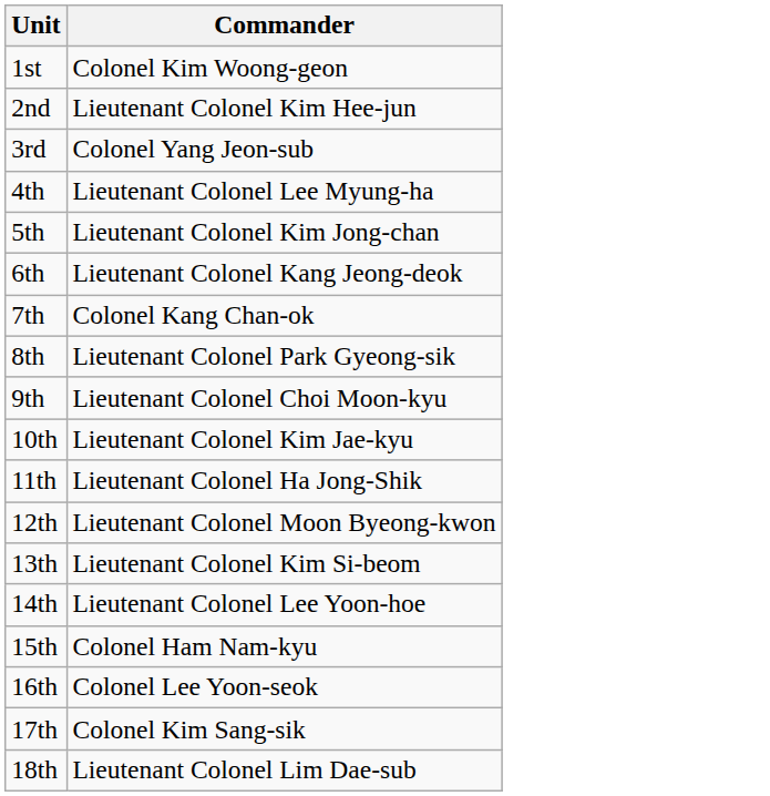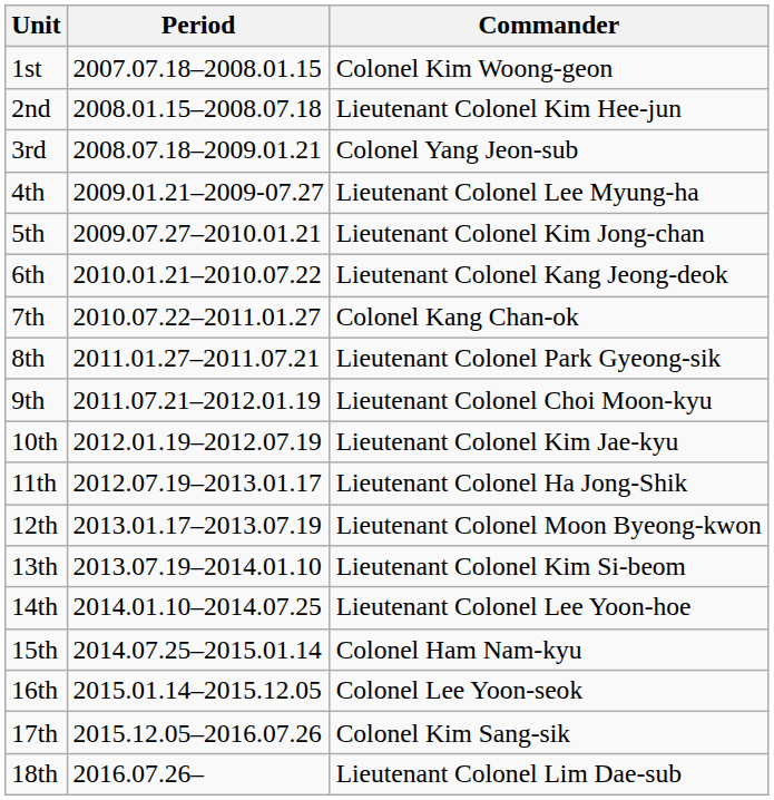 <table class="wikitable">
 <tr>
 <th>Unit</th>
+<th>Period</th>
 <th>Commander</th>
 </tr>
 <tr>
 <td>1st</td>
+<td>2007.07.18–2008.01.15</td>
 <td>Colonel Kim Woong-geon</td>
 </tr>
 <tr>
 <td>2nd</td>
+<td>2008.01.15–2008.07.18</td>
 <td>Lieutenant Colonel Kim Hee-jun</td>
 </tr>
 <tr>
 <td>3rd</td>
+<td>2008.07.18–2009.01.21</td>
 <td>Colonel Yang Jeon-sub</td>
 </tr>
 <tr>
 <td>4th</td>
+<td>2009.01.21–2009-07.27</td>
 <td>Lieutenant Colonel Lee Myung-ha</td>
 </tr>
 <tr>
 <td>5th</td>
+<td>2009.07.27–2010.01.21</td>
 <td>Lieutenant Colonel Kim Jong-chan</td>
 </tr>
 <tr>
 <td>6th</td>
+<td>2010.01.21–2010.07.22</td>
 <td>Lieutenant Colonel Kang Jeong-deok</td>
 </tr>
 <tr>
 <td>7th</td>
+<td>2010.07.22–2011.01.27</td>
 <td>Colonel Kang Chan-ok</td>
 </tr>
 <tr>
 <td>8th</td>
+<td>2011.01.27–2011.07.21</td>
 <td>Lieutenant Colonel Park Gyeong-sik</td>
 </tr>
 <tr>
 <td>9th</td>
+<td>2011.07.21–2012.01.19</td>
 <td>Lieutenant Colonel Choi Moon-kyu</td>
 </tr>
 <tr>
 <td>10th</td>
+<td>2012.01.19–2012.07.19</td>
 <td>Lieutenant Colonel Kim Jae-kyu</td>
 </tr>
 <tr>
 <td>11th</td>
+<td>2012.07.19–2013.01.17</td>
 <td>Lieutenant Colonel Ha Jong-Shik</td>
 </tr>
 <tr>
 <td>12th</td>
+<td>2013.01.17–2013.07.19</td>
 <td>Lieutenant Colonel Moon Byeong-kwon</td>
 </tr>
 <tr>
 <td>13th</td>
+<td>2013.07.19–2014.01.10</td>
 <td>Lieutenant Colonel Kim Si-beom</td>
 </tr>
 <tr>
 <td>14th</td>
+<td>2014.01.10–2014.07.25</td>
 <td>Lieutenant Colonel Lee Yoon-hoe</td>
 </tr>
 <tr>
 <td>15th</td>
+<td>2014.07.25–2015.01.14</td>
 <td>Colonel Ham Nam-kyu</td>
 </tr>
 <tr>
 <td>16th</td>
+<td>2015.01.14–2015.12.05</td>
 <td>Colonel Lee Yoon-seok</td>
 </tr>
 <tr>
 <td>17th</td>
+<td>2015.12.05–2016.07.26</td>
 <td>Colonel Kim Sang-sik</td>
 </tr>
 <tr>
 <td>18th</td>
+<td>2016.07.26–</td>
 <td>Lieutenant Colonel Lim Dae-sub</td>
 </tr>
 </table>
